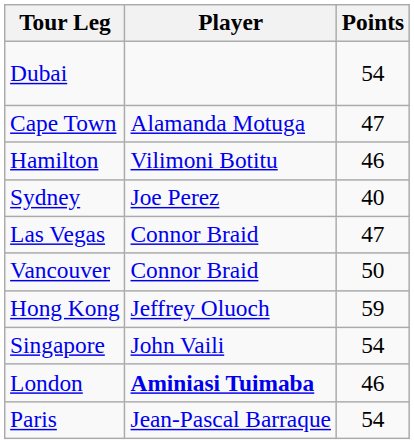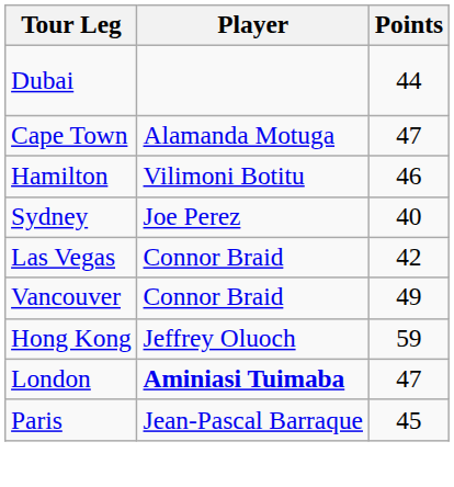 <table class="wikitable">
 <tr>
 <th>Tour Leg</th>
 <th>Player</th>
 <th>Points</th>
 </tr>
 <tr>
 <td><a href='#'>Dubai</a></td>
 <td> <br> <br> </td>
-<td align=center>54</td>
+<td align=center>44</td>
 </tr>
 <tr>
 <td><a href='#'>Cape Town</a></td>
 <td> <a href='#'>Alamanda Motuga</a></td>
 <td align=center>47</td>
 </tr>
 <tr>
 <td><a href='#'>Hamilton</a></td>
 <td> <a href='#'>Vilimoni Botitu</a></td>
 <td align=center>46</td>
 </tr>
 <tr>
 <td><a href='#'>Sydney</a></td>
 <td> <a href='#'>Joe Perez</a></td>
 <td align=center>40</td>
 </tr>
 <tr>
 <td><a href='#'>Las Vegas</a></td>
 <td> <a href='#'>Connor Braid</a></td>
-<td align=center>47</td>
+<td align=center>42</td>
 </tr>
 <tr>
 <td><a href='#'>Vancouver</a></td>
 <td> <a href='#'>Connor Braid</a></td>
-<td align=center>50</td>
+<td align=center>49</td>
 </tr>
 <tr>
 <td><a href='#'>Hong Kong</a></td>
 <td> <a href='#'>Jeffrey Oluoch</a></td>
 <td align=center>59</td>
 </tr>
 <tr>
-<td><a href='#'>Singapore</a></td>
-<td> <a href='#'>John Vaili</a></td>
-<td align=center>54</td>
-</tr>
-<tr>
 <td><a href='#'>London</a></td>
 <td><strong> <a href='#'>Aminiasi Tuimaba</a></strong></td>
-<td align=center>46</td>
+<td align=center>47</td>
 </tr>
 <tr>
 <td><a href='#'>Paris</a></td>
 <td> <a href='#'>Jean-Pascal Barraque</a></td>
-<td align=center>54</td>
+<td align=center>45</td>
 </tr>
 </table>
